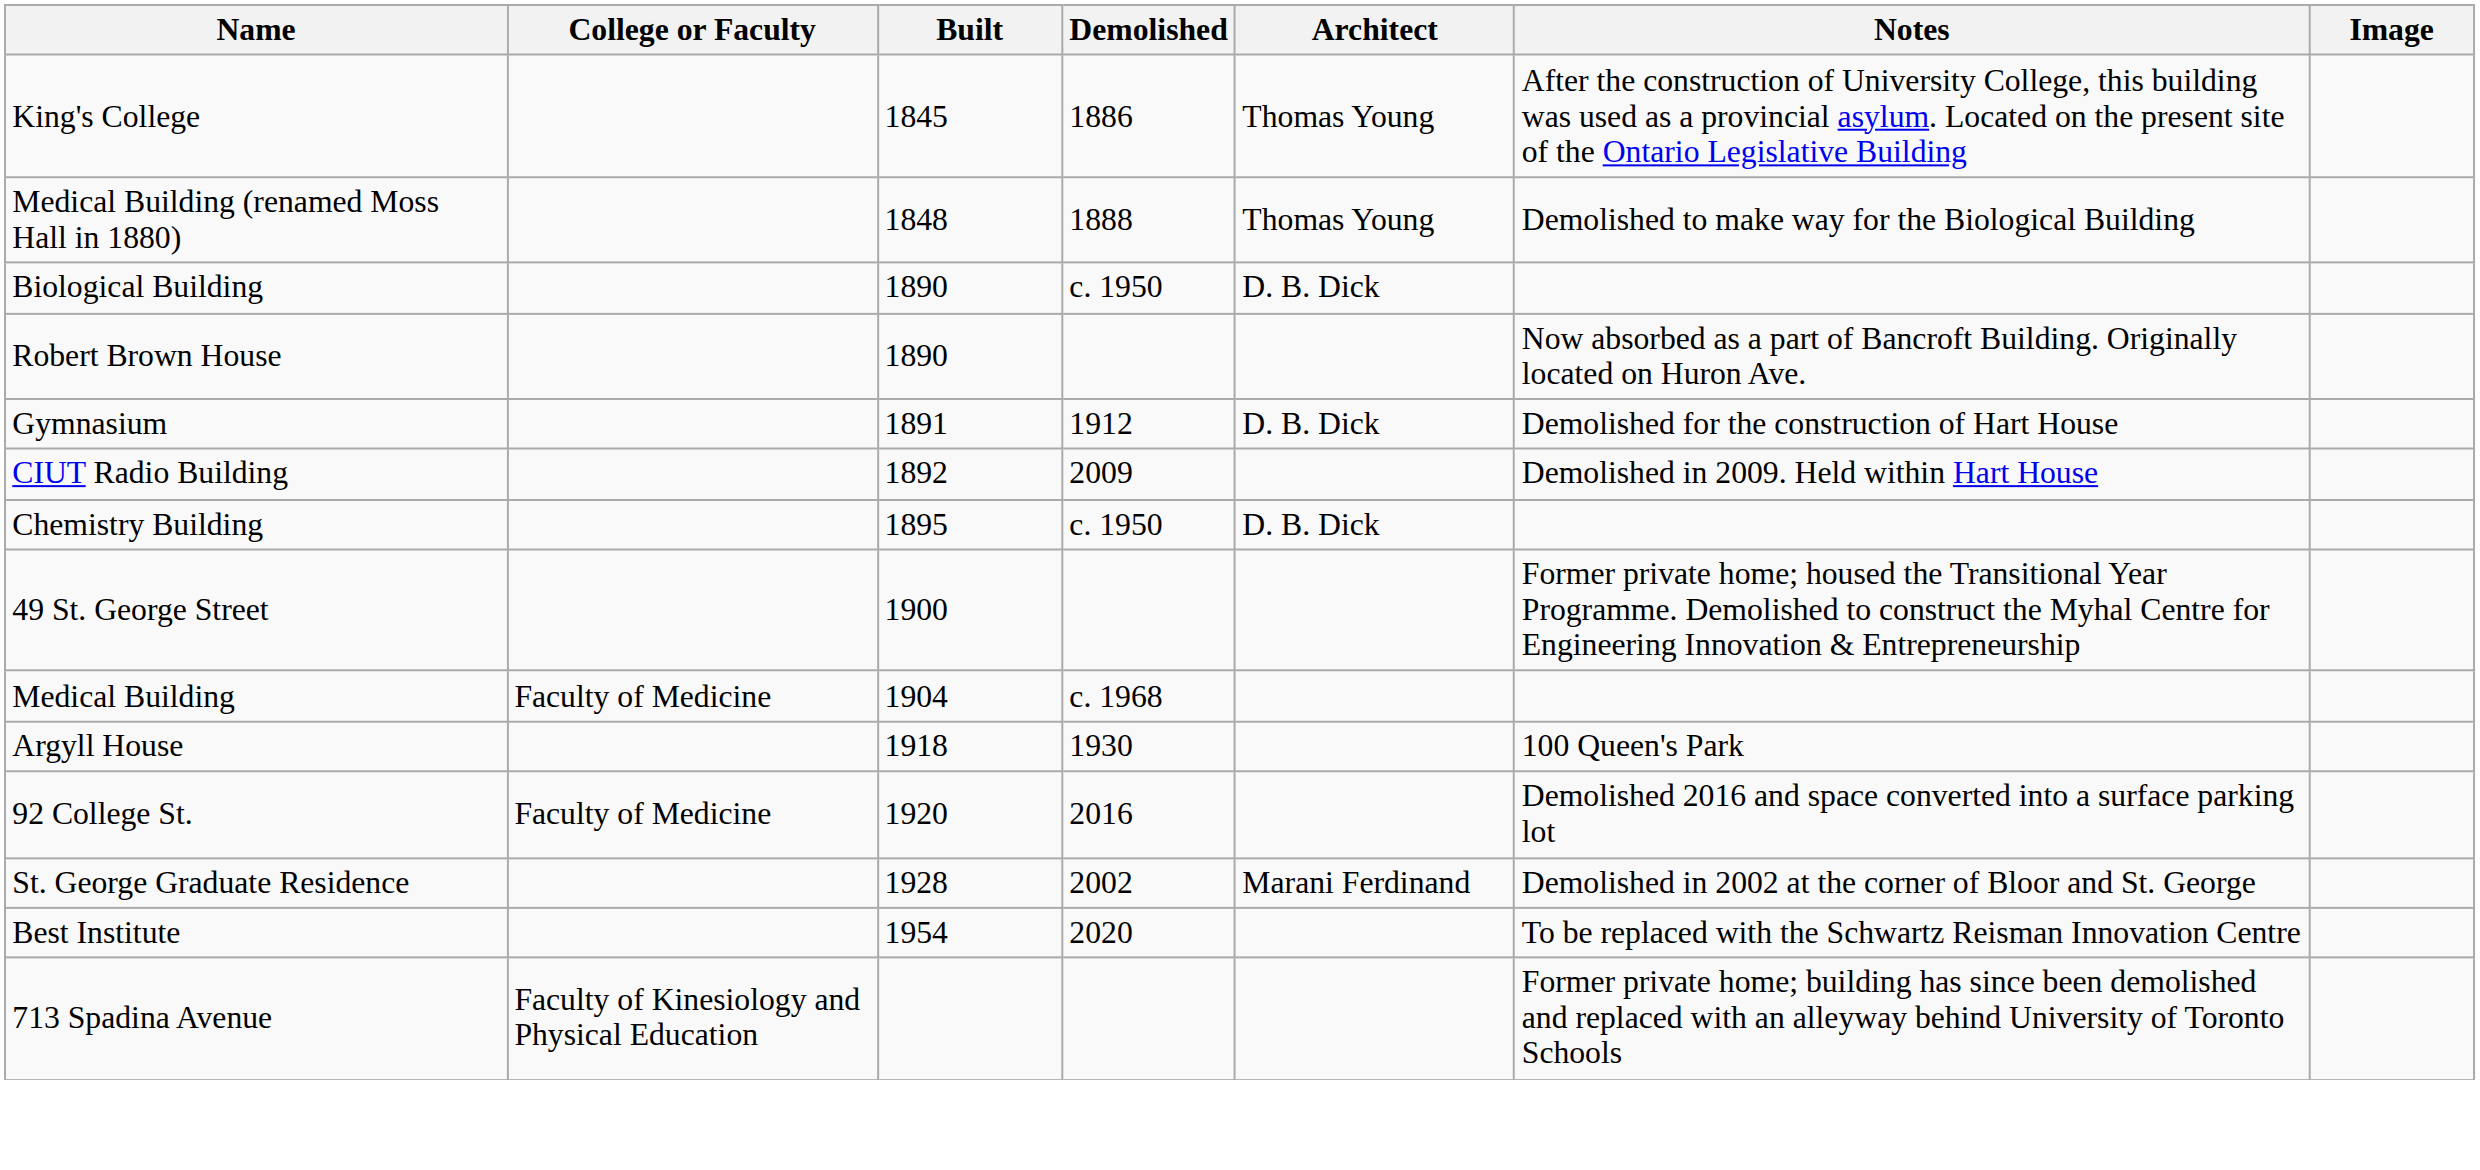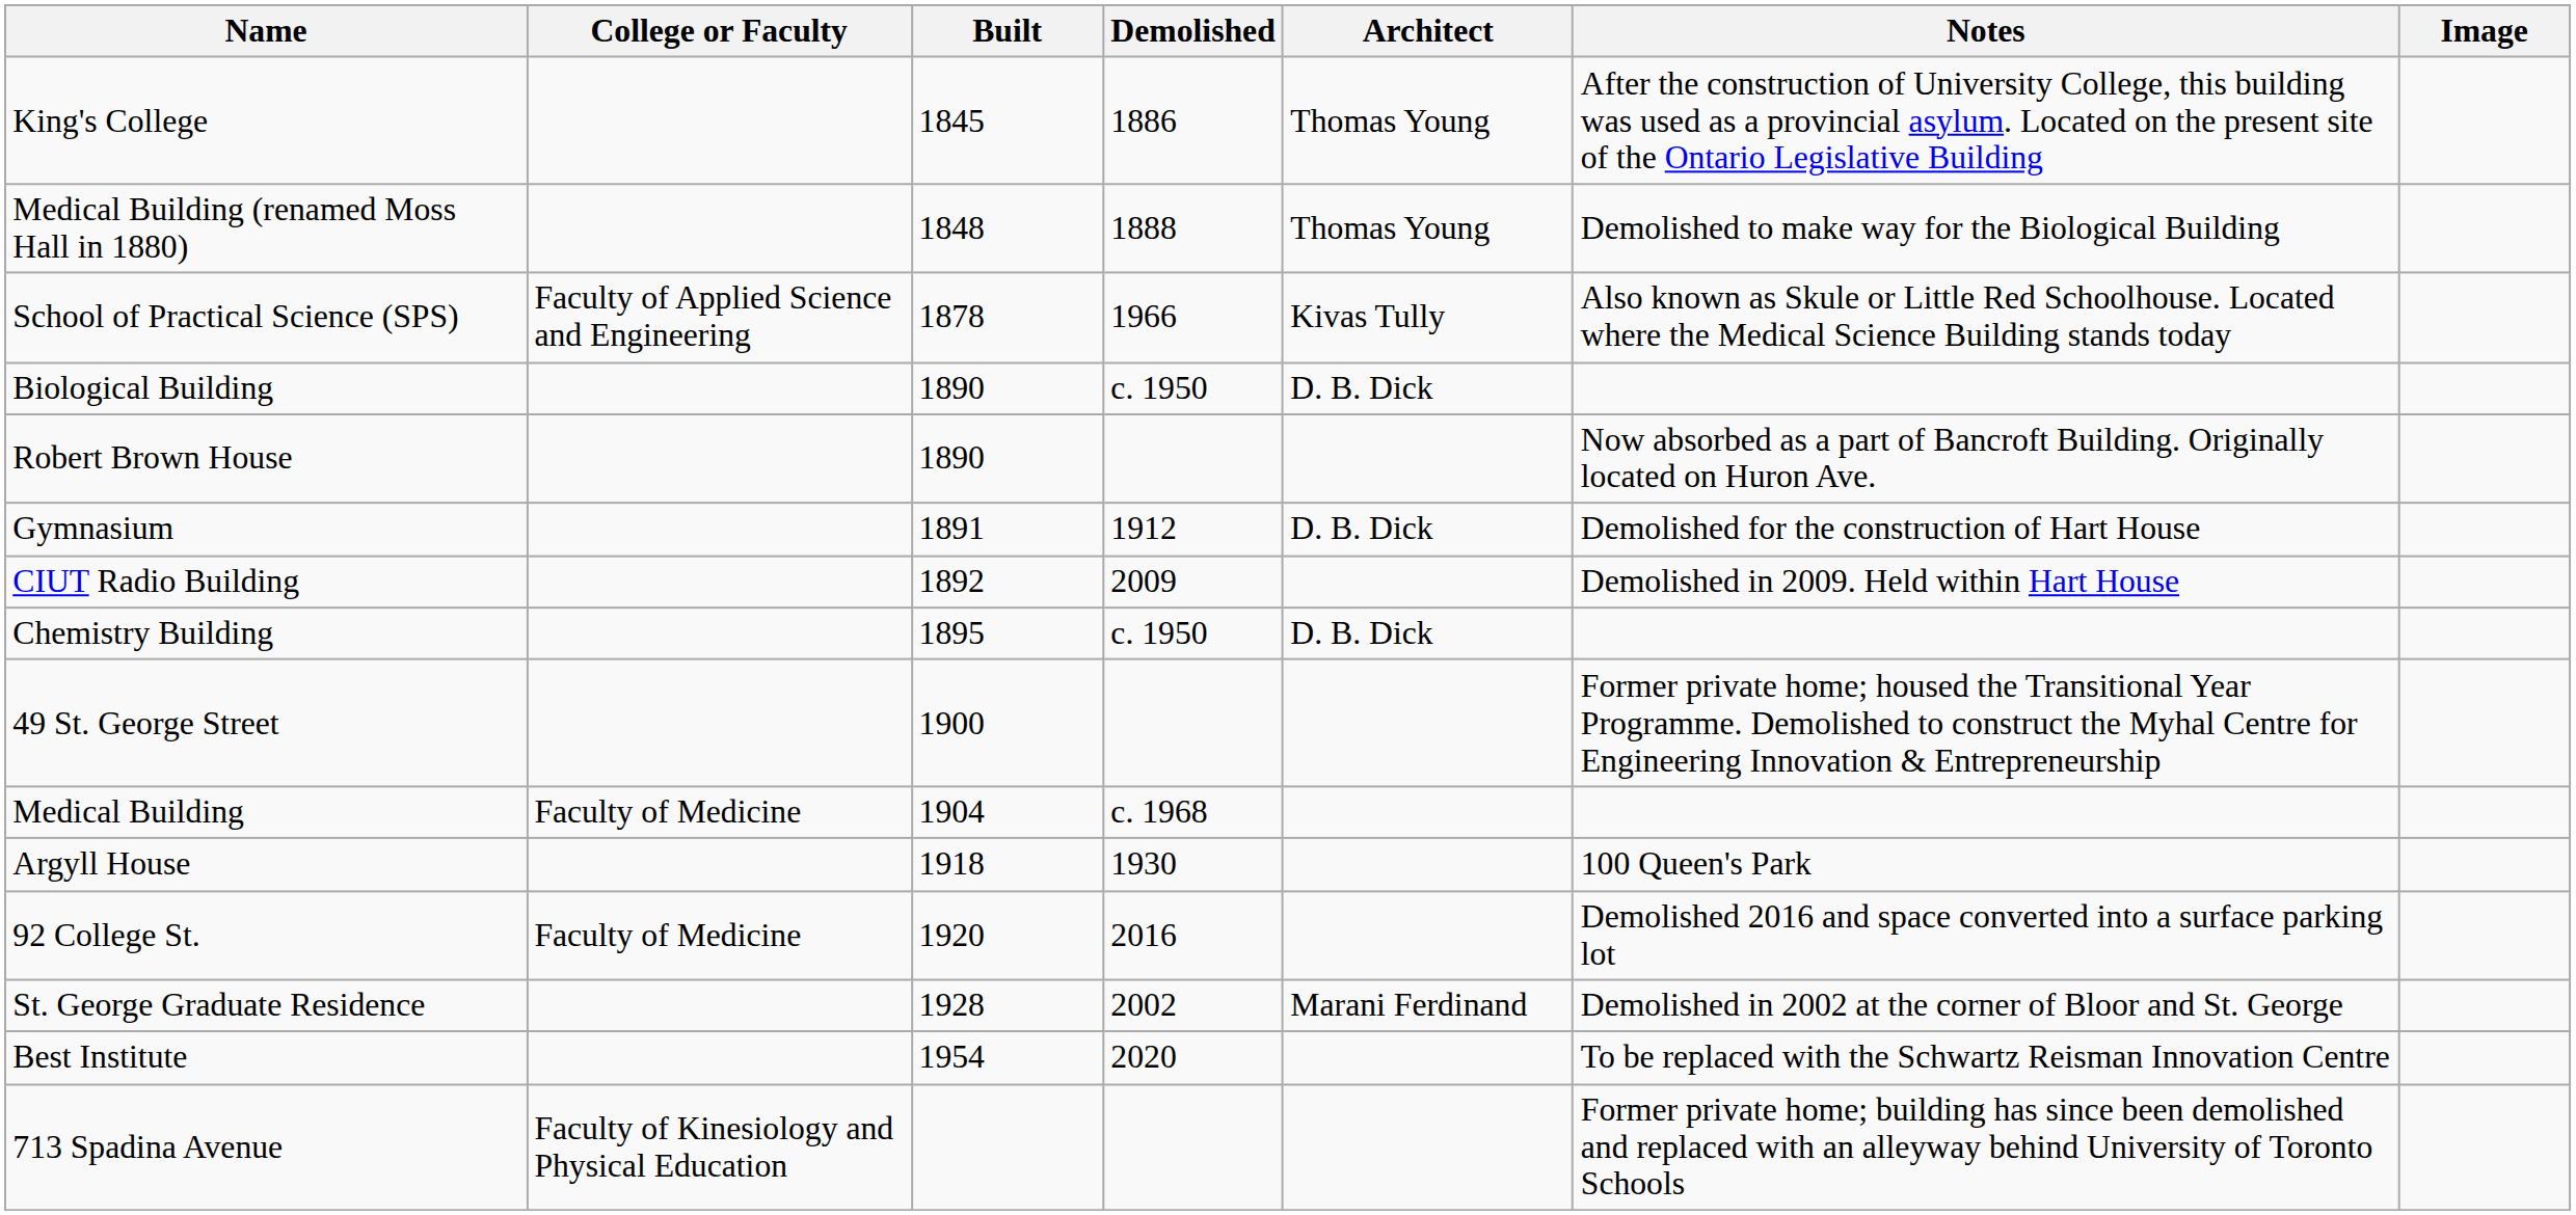 <table class="wikitable sortable">
 <tr>
 <th width=22%>Name</th>
 <th width=16%>College or Faculty</th>
 <th width=8%>Built</th>
 <th>Demolished</th>
 <th width="12%">Architect</th>
 <th width=35%>Notes</th>
 <th width=11%>Image</th>
 </tr>
 <tr>
 <td>King's College</td>
 <td></td>
 <td>1845</td>
 <td>1886</td>
 <td>Thomas Young</td>
 <td>After the construction of University College, this building was used as a provincial <a href='#'>asylum</a>. Located on the present site of the <a href='#'>Ontario Legislative Building</a></td>
 <td></td>
 </tr>
 <tr>
 <td>Medical Building (renamed Moss Hall in 1880)</td>
 <td></td>
 <td>1848</td>
 <td>1888</td>
 <td>Thomas Young</td>
 <td>Demolished to make way for the Biological Building</td>
+<td></td>
+</tr>
+<tr>
+<td>School of Practical Science (SPS) </td>
+<td>Faculty of Applied Science and Engineering</td>
+<td>1878</td>
+<td>1966</td>
+<td>Kivas Tully</td>
+<td>Also known as Skule or Little Red Schoolhouse. Located where the Medical Science Building stands today</td>
 <td></td>
 </tr>
 <tr>
 <td>Biological Building</td>
 <td></td>
 <td>1890</td>
 <td>c. 1950</td>
 <td>D. B. Dick</td>
 <td></td>
 <td></td>
 </tr>
 <tr>
 <td>Robert Brown House</td>
 <td></td>
 <td>1890</td>
 <td></td>
 <td></td>
 <td>Now absorbed as a part of Bancroft Building. Originally located on Huron Ave.</td>
 <td></td>
 </tr>
 <tr>
 <td>Gymnasium</td>
 <td></td>
 <td>1891</td>
 <td>1912</td>
 <td>D. B. Dick</td>
 <td>Demolished for the construction of Hart House</td>
 <td></td>
 </tr>
 <tr>
 <td><a href='#'>CIUT</a> Radio Building</td>
 <td></td>
 <td>1892</td>
 <td>2009</td>
 <td></td>
 <td>Demolished in 2009. Held within <a href='#'>Hart House</a></td>
 <td></td>
 </tr>
 <tr>
 <td>Chemistry Building</td>
 <td></td>
 <td>1895</td>
 <td>c. 1950</td>
 <td>D. B. Dick</td>
 <td></td>
 <td></td>
 </tr>
 <tr>
 <td>49 St. George Street</td>
 <td></td>
 <td>1900</td>
 <td></td>
 <td></td>
 <td>Former private home; housed the Transitional Year Programme. Demolished to construct the Myhal Centre for Engineering Innovation & Entrepreneurship</td>
 <td></td>
 </tr>
 <tr>
 <td>Medical Building</td>
 <td>Faculty of Medicine</td>
 <td>1904</td>
 <td>c. 1968</td>
 <td></td>
 <td></td>
 <td></td>
 </tr>
 <tr>
 <td>Argyll House</td>
 <td></td>
 <td>1918</td>
 <td>1930</td>
 <td></td>
 <td>100 Queen's Park</td>
 <td></td>
 </tr>
 <tr>
 <td>92 College St.</td>
 <td>Faculty of Medicine</td>
 <td>1920</td>
 <td>2016</td>
 <td></td>
 <td>Demolished 2016 and space converted into a surface parking lot</td>
 <td></td>
 </tr>
 <tr>
 <td>St. George Graduate Residence</td>
 <td></td>
 <td>1928</td>
 <td>2002</td>
 <td>Marani Ferdinand</td>
 <td>Demolished in 2002 at the corner of Bloor and St. George</td>
 <td></td>
 </tr>
 <tr>
 <td>Best Institute</td>
 <td></td>
 <td>1954</td>
 <td>2020</td>
 <td></td>
 <td>To be replaced with the Schwartz Reisman Innovation Centre</td>
 <td></td>
 </tr>
 <tr>
 <td>713 Spadina Avenue</td>
 <td>Faculty of Kinesiology and Physical Education</td>
 <td></td>
 <td></td>
 <td></td>
 <td>Former private home; building has since been demolished and replaced with an alleyway behind University of Toronto Schools</td>
 <td></td>
 </tr>
 </table>
